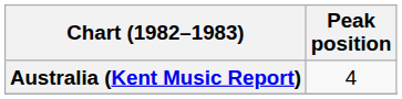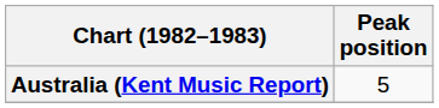 <table class="wikitable sortable plainrowheaders" style="text-align:center;">
 <tr>
 <th>Chart (1982–1983)</th>
 <th>Peak<br>position</th>
 </tr>
 <tr>
 <th scope="row">Australia (<a href='#'>Kent Music Report</a>)</th>
-<td style="text-align:center;">4</td>
+<td style="text-align:center;">5</td>
 </tr>
 <tr>
 </tr>
 <tr>
 </tr>
 <tr>
 </tr>
 </table>
